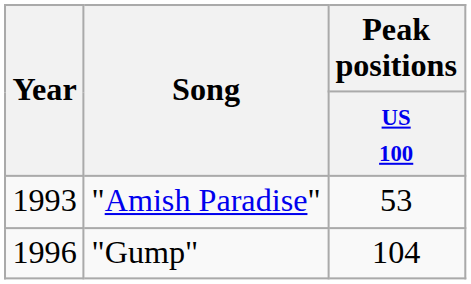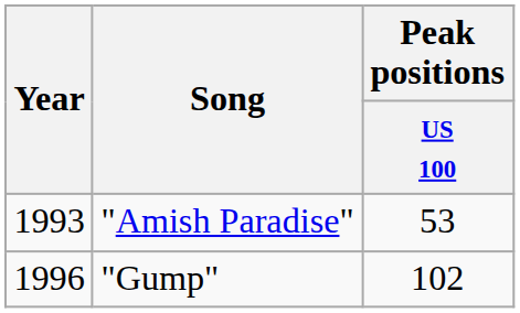 <table class="wikitable">
 <tr>
 <th rowspan="2">Year</th>
 <th rowspan="2">Song</th>
 <th colspan="1">Peak positions</th>
 </tr>
 <tr style="font-size:85%;line-height:1.3;vertical-align:top">
 <th style="width:4em"><small><a href='#'>US<br>100</a></small><br></th>
 </tr>
 <tr>
 <td>1993</td>
 <td>"<a href='#'>Amish Paradise</a>"</td>
 <td style="text-align:center;">53</td>
 </tr>
 <tr>
 <td>1996</td>
 <td>"Gump"</td>
-<td style="text-align:center;">104</td>
+<td style="text-align:center;">102</td>
 </tr>
 </table>
